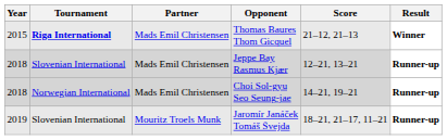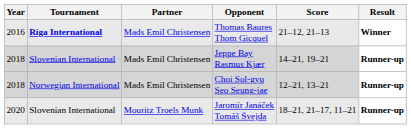 <table class="sortable wikitable" style="font-size: 90%;">
 <tr>
 <th>Year</th>
 <th>Tournament</th>
 <th>Partner</th>
 <th>Opponent</th>
 <th>Score</th>
 <th>Result</th>
 </tr>
 <tr style="background:#E9E9E9">
-<td align="center">2015</td>
+<td align="center">2016</td>
 <td align="left"><strong><a href='#'>Riga International</a></strong></td>
 <td align="left"> <a href='#'>Mads Emil Christensen</a></td>
 <td align="left"> <a href='#'>Thomas Baures</a> <br>  <a href='#'>Thom Gicquel</a></td>
 <td align="left">21–12, 21–13</td>
 <td style="text-align:left; background:white"> <strong>Winner</strong></td>
 </tr>
 <tr style="background:#D5D5D5">
 <td align="center">2018</td>
 <td align="left"><a href='#'>Slovenian International</a></td>
 <td align="left"> Mads Emil Christensen</td>
 <td align="left"> <a href='#'>Jeppe Bay</a> <br>  <a href='#'>Rasmus Kjær</a></td>
-<td align="left">12–21, 13–21</td>
+<td align="left">14–21, 19–21</td>
 <td style="text-align:left; background:white"> <strong>Runner-up</strong></td>
 </tr>
 <tr style="background:#D5D5D5">
 <td align="center">2018</td>
 <td align="left"><a href='#'>Norwegian International</a></td>
 <td align="left"> Mads Emil Christensen</td>
 <td align="left"> <a href='#'>Choi Sol-gyu</a> <br>  <a href='#'>Seo Seung-jae</a></td>
-<td align="left">14–21, 19–21</td>
+<td align="left">12–21, 13–21</td>
 <td style="text-align:left; background:white"> <strong>Runner-up</strong></td>
 </tr>
 <tr style="background:#E9E9E9">
-<td align="center">2019</td>
+<td align="center">2020</td>
 <td align="left">Slovenian International</td>
 <td align="left"> <a href='#'>Mouritz Troels Munk</a></td>
 <td align="left"> <a href='#'>Jaromír Janáček</a> <br>  <a href='#'>Tomáš Švejda</a></td>
 <td align="left">18–21, 21–17, 11–21</td>
 <td style="text-align:left; background:white"> <strong>Runner-up</strong></td>
 </tr>
 </table>
